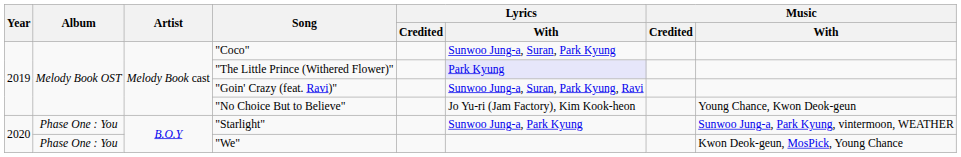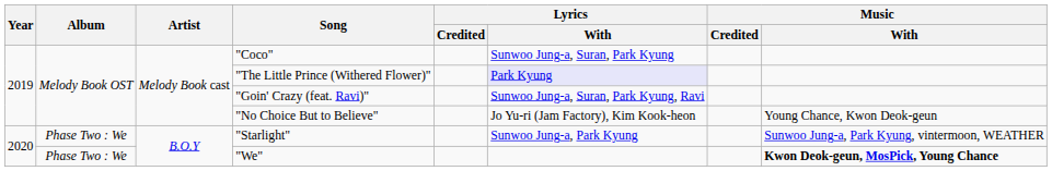 <table class="wikitable">
 <tr>
 <th rowspan="2">Year</th>
 <th rowspan="2">Album</th>
 <th rowspan="2">Artist</th>
 <th rowspan="2">Song</th>
 <th colspan="2">Lyrics</th>
 <th colspan="2">Music</th>
 </tr>
 <tr>
 <th>Credited</th>
 <th>With</th>
 <th>Credited</th>
 <th>With</th>
 </tr>
 <tr>
 <td rowspan="4">2019</td>
 <td rowspan="4" style="text-align:center;"><em>Melody Book OST</em></td>
 <td rowspan="4" style="text-align:center;"><em>Melody Book</em> cast</td>
 <td>"Coco"</td>
 <td></td>
 <td><a href='#'>Sunwoo Jung-a</a>, <a href='#'>Suran</a>, <a href='#'>Park Kyung</a></td>
 <td></td>
 <td></td>
 </tr>
 <tr>
 <td>"The Little Prince (Withered Flower)"</td>
 <td></td>
 <td style="background: lavender;"><a href='#'>Park Kyung</a></td>
 <td></td>
 <td></td>
 </tr>
 <tr>
 <td>"Goin' Crazy (feat. <a href='#'>Ravi</a>)"</td>
 <td></td>
 <td><a href='#'>Sunwoo Jung-a</a>, <a href='#'>Suran</a>, <a href='#'>Park Kyung</a>, <a href='#'>Ravi</a></td>
 <td></td>
 <td></td>
 </tr>
 <tr>
 <td>"No Choice But to Believe"</td>
 <td></td>
 <td>Jo Yu-ri (Jam Factory), Kim Kook-heon</td>
 <td></td>
 <td>Young Chance, Kwon Deok-geun</td>
 </tr>
 <tr>
 <td rowspan="2">2020</td>
-<td style="text-align:center;"><em>Phase One : You</em></td>
+<td style="text-align:center;"><em>Phase Two : We</em></td>
 <td rowspan="2" style="text-align:center;"><em><a href='#'>B.O.Y</a></em></td>
 <td>"Starlight"</td>
 <td></td>
 <td><a href='#'>Sunwoo Jung-a</a>, <a href='#'>Park Kyung</a></td>
 <td></td>
 <td><a href='#'>Sunwoo Jung-a</a>, <a href='#'>Park Kyung</a>, vintermoon, WEATHER</td>
 </tr>
 <tr>
-<td style="text-align:center;"><em>Phase One : You</em></td>
+<td style="text-align:center;"><em>Phase Two : We</em></td>
 <td>"We"</td>
 <td></td>
 <td></td>
 <td></td>
-<td>Kwon Deok-geun, <a href='#'>MosPick</a>, Young Chance</td>
+<td><strong>Kwon Deok-geun, <a href='#'>MosPick</a>, Young Chance</strong></td>
 </tr>
 </table>
